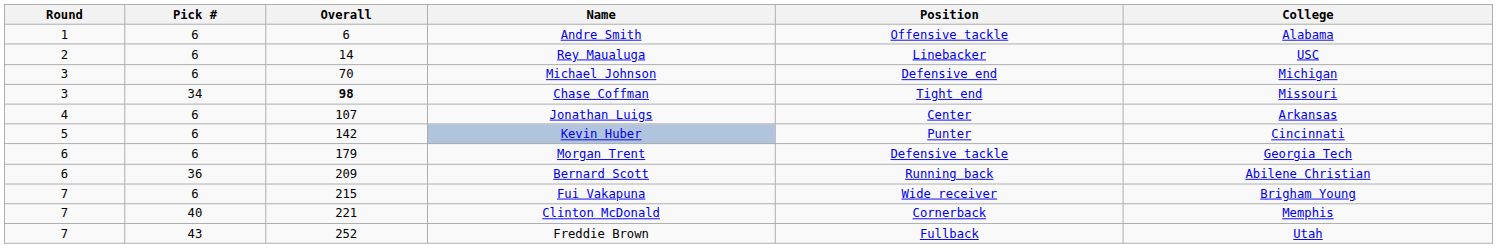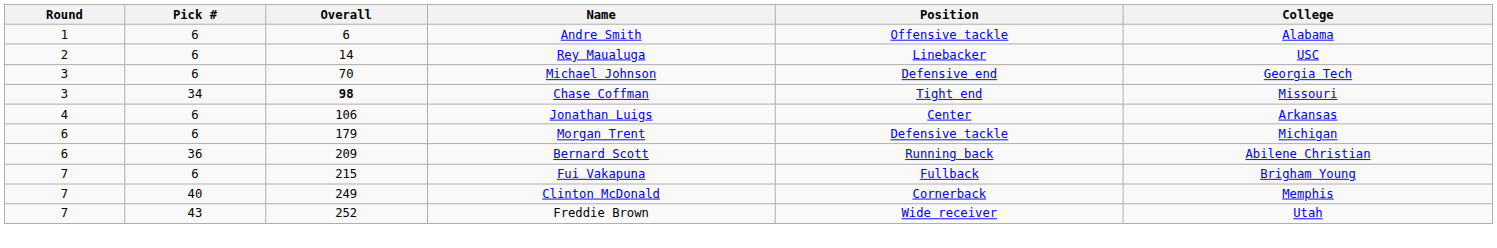 <table class="wikitable sortable sortable" style="width: 100%; text-align:center">
 <tr>
 <th>Round</th>
 <th>Pick #</th>
 <th>Overall</th>
 <th>Name</th>
 <th>Position</th>
 <th>College</th>
 </tr>
 <tr>
 <td>1</td>
 <td>6</td>
 <td>6</td>
 <td><a href='#'>Andre Smith</a></td>
 <td><a href='#'>Offensive tackle</a></td>
 <td><a href='#'>Alabama</a></td>
 </tr>
 <tr>
 <td>2</td>
 <td>6</td>
 <td>14</td>
 <td><a href='#'>Rey Maualuga</a></td>
 <td><a href='#'>Linebacker</a></td>
 <td><a href='#'>USC</a></td>
 </tr>
 <tr>
 <td>3</td>
 <td>6</td>
 <td>70</td>
 <td><a href='#'>Michael Johnson</a></td>
 <td><a href='#'>Defensive end</a></td>
-<td><a href='#'>Michigan</a></td>
+<td><a href='#'>Georgia Tech</a></td>
 </tr>
 <tr>
 <td>3</td>
 <td>34</td>
 <td><strong>98</strong></td>
 <td><a href='#'>Chase Coffman</a></td>
 <td><a href='#'>Tight end</a></td>
 <td><a href='#'>Missouri</a></td>
 </tr>
 <tr>
 <td>4</td>
 <td>6</td>
-<td>107</td>
+<td>106</td>
 <td><a href='#'>Jonathan Luigs</a></td>
 <td><a href='#'>Center</a></td>
 <td><a href='#'>Arkansas</a></td>
-</tr>
-<tr>
-<td>5</td>
-<td>6</td>
-<td>142</td>
-<td bgcolor=lightsteelblue><a href='#'>Kevin Huber</a></td>
-<td><a href='#'>Punter</a></td>
-<td><a href='#'>Cincinnati</a></td>
 </tr>
 <tr>
 <td>6</td>
 <td>6</td>
 <td>179</td>
 <td><a href='#'>Morgan Trent</a></td>
 <td><a href='#'>Defensive tackle</a></td>
-<td><a href='#'>Georgia Tech</a></td>
+<td><a href='#'>Michigan</a></td>
 </tr>
 <tr>
 <td>6</td>
 <td>36</td>
 <td>209</td>
 <td><a href='#'>Bernard Scott</a></td>
 <td><a href='#'>Running back</a></td>
 <td><a href='#'>Abilene Christian</a></td>
 </tr>
 <tr>
 <td>7</td>
 <td>6</td>
 <td>215</td>
 <td><a href='#'>Fui Vakapuna</a></td>
-<td><a href='#'>Wide receiver</a></td>
+<td><a href='#'>Fullback</a></td>
 <td><a href='#'>Brigham Young</a></td>
 </tr>
 <tr>
 <td>7</td>
 <td>40</td>
-<td>221</td>
+<td>249</td>
 <td><a href='#'>Clinton McDonald</a></td>
 <td><a href='#'>Cornerback</a></td>
 <td><a href='#'>Memphis</a></td>
 </tr>
 <tr>
 <td>7</td>
 <td>43</td>
 <td>252</td>
 <td>Freddie Brown</td>
-<td><a href='#'>Fullback</a></td>
+<td><a href='#'>Wide receiver</a></td>
 <td><a href='#'>Utah</a></td>
 </tr>
 </table>
